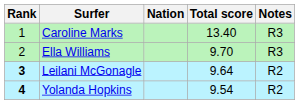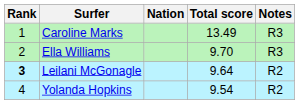 <table class="wikitable sortable" style="text-align:center">
 <tr>
 <th>Rank</th>
 <th>Surfer</th>
 <th>Nation</th>
 <th>Total score</th>
 <th>Notes</th>
 </tr>
 <tr bgcolor=bbf3bb>
 <td>1</td>
 <td align=left><a href='#'>Caroline Marks</a></td>
 <td align=left></td>
-<td>13.40</td>
+<td>13.49</td>
 <td>R3</td>
 </tr>
 <tr bgcolor=bbf3bb>
 <td>2</td>
 <td align=left><a href='#'>Ella Williams</a></td>
 <td align=left></td>
 <td>9.70</td>
 <td>R3</td>
 </tr>
 <tr bgcolor=bbf3ff>
 <td><strong>3</strong></td>
 <td align=left><a href='#'>Leilani McGonagle</a></td>
 <td align=left></td>
 <td>9.64</td>
 <td>R2</td>
 </tr>
 <tr bgcolor=bbf3ff>
-<td><strong>4</strong></td>
+<td>4</td>
 <td align=left><a href='#'>Yolanda Hopkins</a></td>
 <td align=left></td>
 <td>9.54</td>
 <td>R2</td>
 </tr>
 </table>
